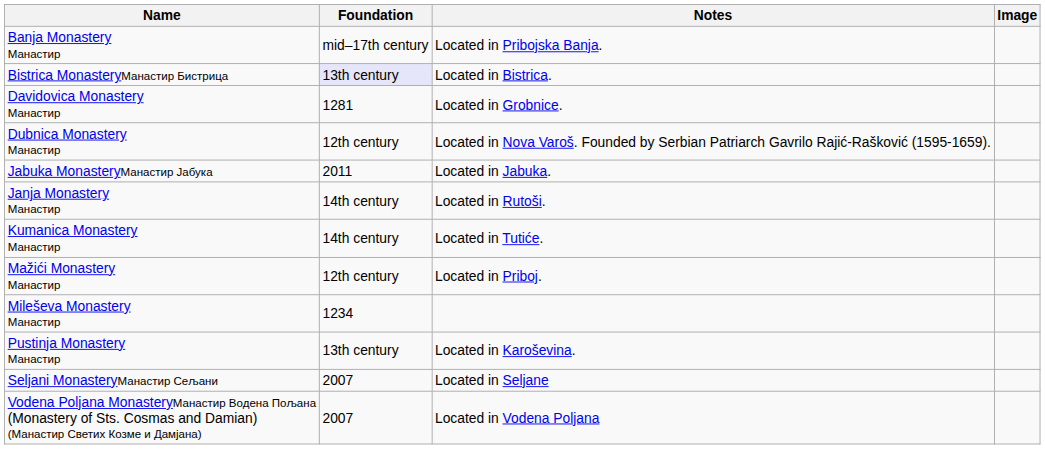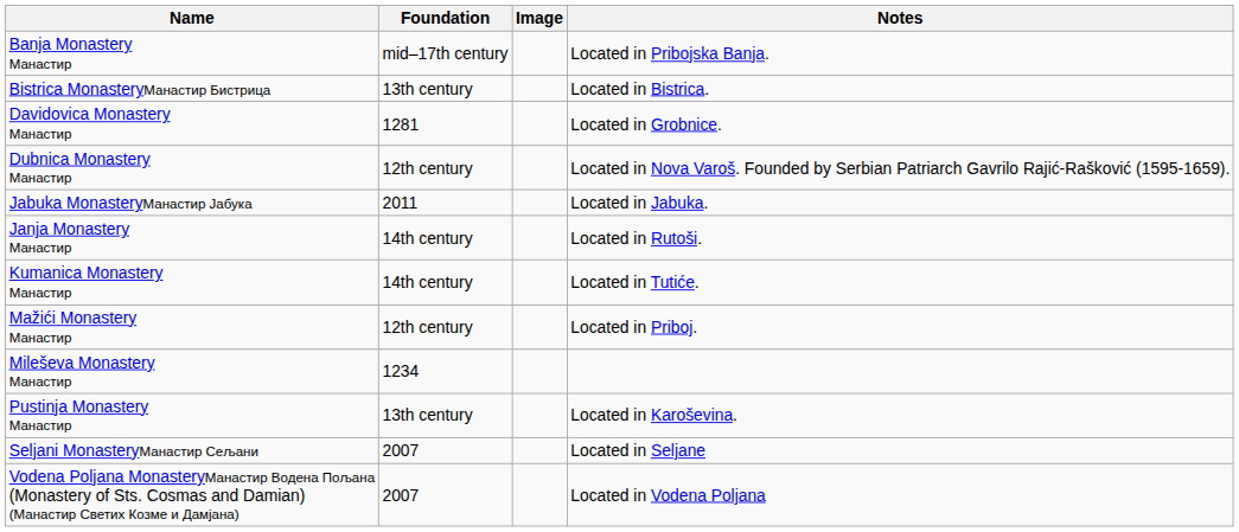 <table class="wikitable" style="font-size:95%;">
 <tr>
 <th>Name</th>
 <th>Foundation</th>
+<th>Image</th>
 <th>Notes</th>
-<th>Image</th>
 </tr>
 <tr>
 <td><a href='#'>Banja Monastery</a><br><small>Манастир</small> </td>
 <td>mid–17th century</td>
+<td></td>
 <td>Located in <a href='#'>Pribojska Banja</a>.</td>
-<td></td>
 </tr>
 <tr>
 <td><a href='#'>Bistrica Monastery</a><small>Манастир Бистрица</small></td>
-<td style="background: lavender;">13th century</td>
+<td>13th century</td>
+<td></td>
 <td>Located in <a href='#'>Bistrica</a>.</td>
-<td></td>
 </tr>
 <tr>
 <td><a href='#'>Davidovica Monastery</a><br><small>Манастир</small> </td>
 <td>1281</td>
+<td></td>
 <td>Located in <a href='#'>Grobnice</a>.</td>
-<td></td>
 </tr>
 <tr>
 <td><a href='#'>Dubnica Monastery</a><br><small>Манастир</small> </td>
 <td>12th century</td>
+<td></td>
 <td>Located in <a href='#'>Nova Varoš</a>. Founded by Serbian Patriarch Gavrilo Rajić-Rašković (1595-1659).</td>
-<td></td>
 </tr>
 <tr>
 <td><a href='#'>Jabuka Monastery</a><small>Манастир Јабука</small></td>
 <td>2011</td>
+<td></td>
 <td>Located in <a href='#'>Jabuka</a>.</td>
-<td></td>
 </tr>
 <tr>
 <td><a href='#'>Janja Monastery</a><br><small>Манастир</small> </td>
 <td>14th century</td>
+<td></td>
 <td>Located in <a href='#'>Rutoši</a>.</td>
-<td></td>
 </tr>
 <tr>
 <td><a href='#'>Kumanica Monastery</a><br><small>Манастир</small> </td>
 <td>14th century</td>
+<td></td>
 <td>Located in <a href='#'>Tutiće</a>.</td>
-<td></td>
 </tr>
 <tr>
 <td><a href='#'>Mažići Monastery</a><br><small>Манастир</small> </td>
 <td>12th century</td>
+<td></td>
 <td>Located in <a href='#'>Priboj</a>.</td>
-<td></td>
 </tr>
 <tr>
 <td><a href='#'>Mileševa Monastery</a><br><small>Манастир</small> </td>
 <td>1234</td>
 <td></td>
 <td></td>
 </tr>
 <tr>
 <td><a href='#'>Pustinja Monastery</a><br><small>Манастир</small> </td>
 <td>13th century</td>
+<td></td>
 <td>Located in <a href='#'>Karoševina</a>.</td>
-<td></td>
 </tr>
 <tr>
 <td><a href='#'>Seljani Monastery</a><small>Манастир Сељани</small></td>
 <td>2007</td>
+<td></td>
 <td>Located in <a href='#'>Seljane</a></td>
-<td></td>
 </tr>
 <tr>
 <td><a href='#'>Vodena Poljana Monastery</a><small>Манастир Водена Пољана</small><br>(Monastery of Sts. Cosmas and Damian)<br><small>(Манастир Светих Козме и Дамјана)</small></td>
 <td>2007</td>
+<td></td>
 <td>Located in <a href='#'>Vodena Poljana</a></td>
-<td></td>
 </tr>
 </table>
